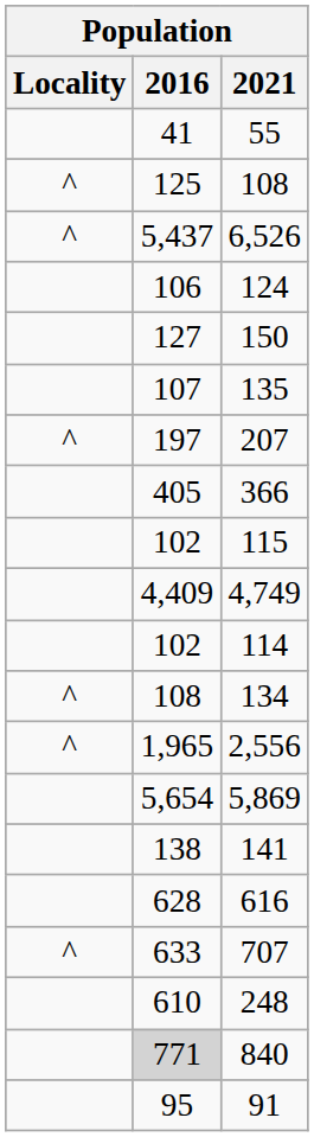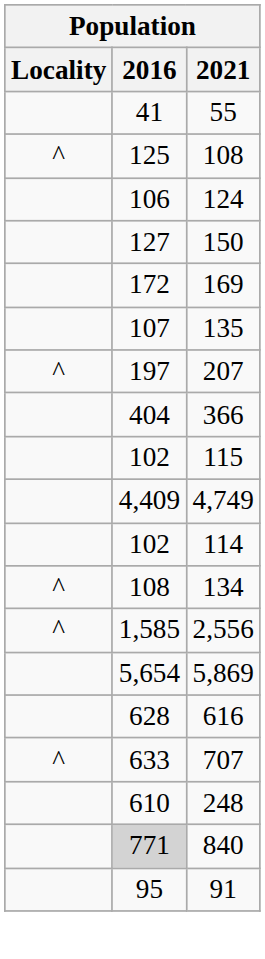 <table class="wikitable" style="text-align:center;">
 <tr>
 <th colspan="3" style="text-align:center;  font-weight:bold">Population</th>
 </tr>
 <tr>
 <th style="text-align:center; background:  font-weight:bold">Locality</th>
 <th style="text-align:center; background:  font-weight:bold"><strong>2016</strong></th>
 <th style="text-align:center; background:  font-weight:bold"><strong>2021</strong></th>
 </tr>
 <tr>
 <td></td>
 <td>41</td>
 <td>55</td>
 </tr>
 <tr>
 <td>^</td>
 <td>125</td>
 <td>108</td>
 </tr>
 <tr>
-<td>^</td>
-<td>5,437</td>
-<td>6,526</td>
-</tr>
-<tr>
 <td></td>
 <td>106</td>
 <td>124</td>
 </tr>
 <tr>
 <td></td>
 <td>127</td>
 <td>150</td>
+</tr>
+<tr>
+<td></td>
+<td>172</td>
+<td>169</td>
 </tr>
 <tr>
 <td></td>
 <td>107</td>
 <td>135</td>
 </tr>
 <tr>
 <td>^</td>
 <td>197</td>
 <td>207</td>
 </tr>
 <tr>
 <td></td>
-<td>405</td>
+<td>404</td>
 <td>366</td>
 </tr>
 <tr>
 <td></td>
 <td>102</td>
 <td>115</td>
 </tr>
 <tr>
 <td></td>
 <td>4,409</td>
 <td>4,749</td>
 </tr>
 <tr>
 <td></td>
 <td>102</td>
 <td>114</td>
 </tr>
 <tr>
 <td>^</td>
 <td>108</td>
 <td>134</td>
 </tr>
 <tr>
 <td>^</td>
-<td>1,965</td>
+<td>1,585</td>
 <td>2,556</td>
 </tr>
 <tr>
 <td></td>
 <td>5,654</td>
 <td>5,869</td>
-</tr>
-<tr>
-<td></td>
-<td>138</td>
-<td>141</td>
 </tr>
 <tr>
 <td></td>
 <td>628</td>
 <td>616</td>
 </tr>
 <tr>
 <td>^</td>
 <td>633</td>
 <td>707</td>
 </tr>
 <tr>
 <td></td>
 <td>610</td>
 <td>248</td>
 </tr>
 <tr>
 <td></td>
 <td style="background: lightgrey;">771</td>
 <td>840</td>
 </tr>
 <tr>
 <td></td>
 <td>95</td>
 <td>91</td>
 </tr>
 </table>
